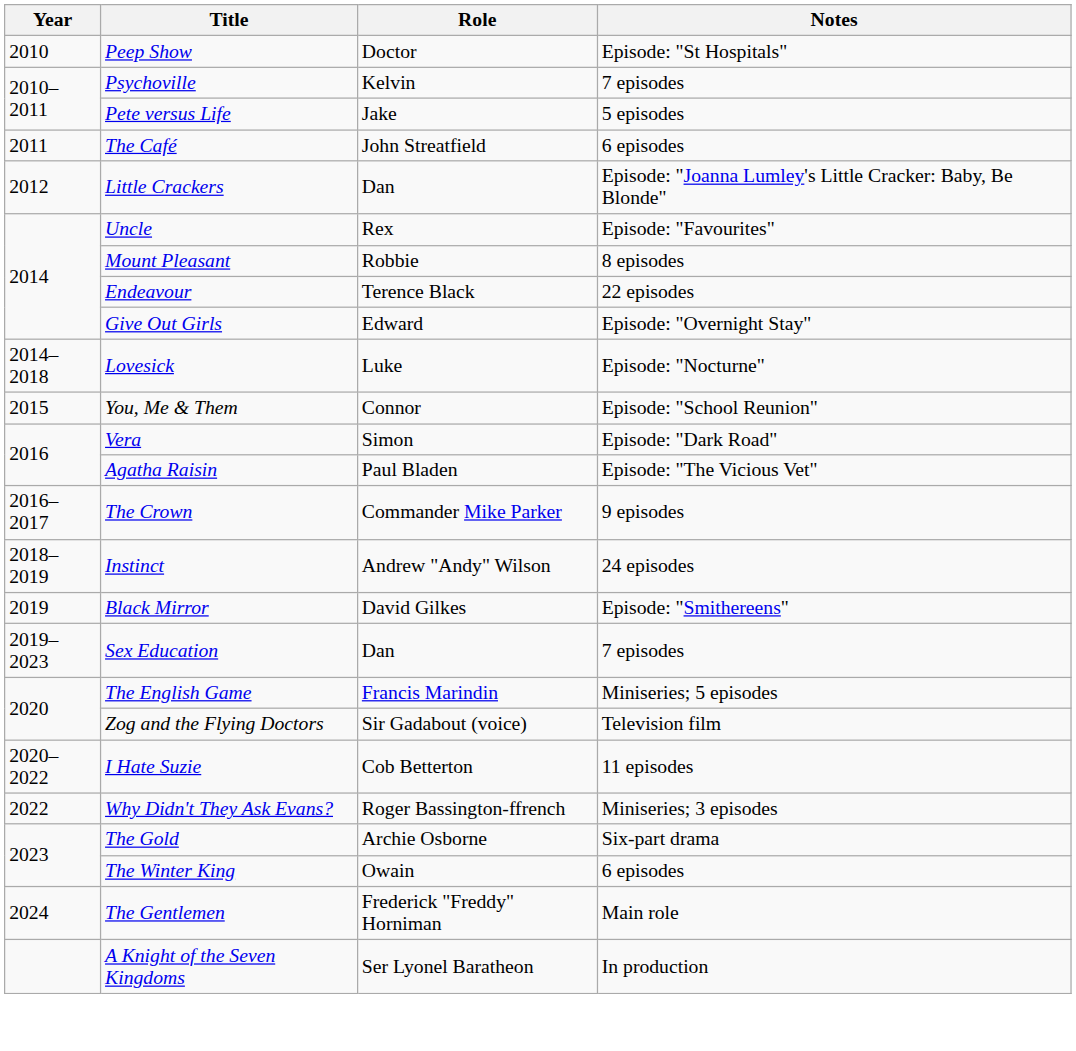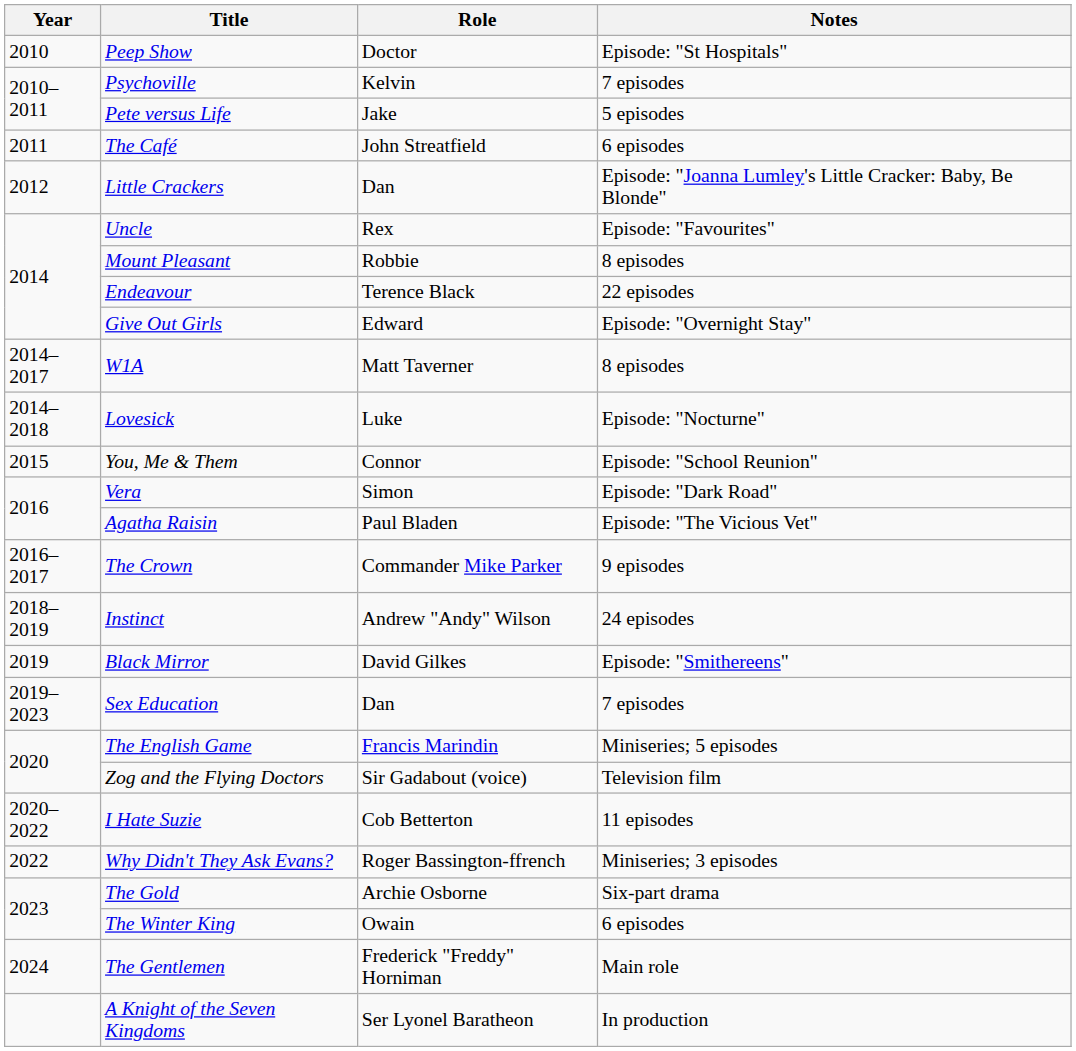 <table class="wikitable sortable">
 <tr>
 <th>Year</th>
 <th>Title</th>
 <th>Role</th>
 <th class="unsortable">Notes</th>
 </tr>
 <tr>
 <td>2010</td>
 <td><em><a href='#'>Peep Show</a></em></td>
 <td>Doctor</td>
 <td>Episode: "St Hospitals"</td>
 </tr>
 <tr>
 <td rowspan="2">2010–2011</td>
 <td><em><a href='#'>Psychoville</a></em></td>
 <td>Kelvin</td>
 <td>7 episodes</td>
 </tr>
 <tr>
 <td><em><a href='#'>Pete versus Life</a></em></td>
 <td>Jake</td>
 <td>5 episodes</td>
 </tr>
 <tr>
 <td>2011</td>
 <td><em><a href='#'>The Café</a></em></td>
 <td>John Streatfield</td>
 <td>6 episodes</td>
 </tr>
 <tr>
 <td>2012</td>
 <td><em><a href='#'>Little Crackers</a></em></td>
 <td>Dan</td>
 <td>Episode: "<a href='#'>Joanna Lumley</a>'s Little Cracker: Baby, Be Blonde"</td>
 </tr>
 <tr>
 <td rowspan="4">2014</td>
 <td><em><a href='#'>Uncle</a></em></td>
 <td>Rex</td>
 <td>Episode: "Favourites"</td>
 </tr>
 <tr>
 <td><em><a href='#'>Mount Pleasant</a></em></td>
 <td>Robbie</td>
 <td>8 episodes</td>
 </tr>
 <tr>
 <td><em><a href='#'>Endeavour</a></em></td>
 <td>Terence Black</td>
 <td>22 episodes</td>
 </tr>
 <tr>
 <td><em><a href='#'>Give Out Girls</a></em></td>
 <td>Edward</td>
 <td>Episode: "Overnight Stay"</td>
+</tr>
+<tr>
+<td>2014–2017</td>
+<td><em><a href='#'>W1A</a></em></td>
+<td>Matt Taverner</td>
+<td>8 episodes</td>
 </tr>
 <tr>
 <td>2014–2018</td>
 <td><em><a href='#'>Lovesick</a></em></td>
 <td>Luke</td>
 <td>Episode: "Nocturne"</td>
 </tr>
 <tr>
 <td>2015</td>
 <td><em>You, Me & Them</em></td>
 <td>Connor</td>
 <td>Episode: "School Reunion"</td>
 </tr>
 <tr>
 <td rowspan="2">2016</td>
 <td><em><a href='#'>Vera</a></em></td>
 <td>Simon</td>
 <td>Episode: "Dark Road"</td>
 </tr>
 <tr>
 <td><em><a href='#'>Agatha Raisin</a></em></td>
 <td>Paul Bladen</td>
 <td>Episode: "The Vicious Vet"</td>
 </tr>
 <tr>
 <td>2016–2017</td>
 <td><em><a href='#'>The Crown</a></em></td>
 <td>Commander <a href='#'>Mike Parker</a></td>
 <td>9 episodes</td>
 </tr>
 <tr>
 <td>2018–2019</td>
 <td><em><a href='#'>Instinct</a></em></td>
 <td>Andrew "Andy" Wilson</td>
 <td>24 episodes</td>
 </tr>
 <tr>
 <td>2019</td>
 <td><em><a href='#'>Black Mirror</a></em></td>
 <td>David Gilkes</td>
 <td>Episode: "<a href='#'>Smithereens</a>"</td>
 </tr>
 <tr>
 <td>2019–2023</td>
 <td><em><a href='#'>Sex Education</a></em></td>
 <td>Dan</td>
 <td>7 episodes</td>
 </tr>
 <tr>
 <td rowspan="2">2020</td>
 <td><em><a href='#'>The English Game</a></em></td>
 <td><a href='#'>Francis Marindin</a></td>
 <td>Miniseries; 5 episodes</td>
 </tr>
 <tr>
 <td><em>Zog and the Flying Doctors</em></td>
 <td>Sir Gadabout (voice)</td>
 <td>Television film</td>
 </tr>
 <tr>
 <td>2020–2022</td>
 <td><em><a href='#'>I Hate Suzie</a></em></td>
 <td>Cob Betterton</td>
 <td>11 episodes</td>
 </tr>
 <tr>
 <td>2022</td>
 <td><em><a href='#'>Why Didn't They Ask Evans?</a></em></td>
 <td>Roger Bassington-ffrench</td>
 <td>Miniseries; 3 episodes</td>
 </tr>
 <tr>
 <td rowspan="2">2023</td>
 <td><em><a href='#'>The Gold</a></em></td>
 <td>Archie Osborne</td>
 <td>Six-part drama</td>
 </tr>
 <tr>
 <td><em><a href='#'>The Winter King</a></em></td>
 <td>Owain</td>
 <td>6 episodes</td>
 </tr>
 <tr>
 <td>2024</td>
 <td><em><a href='#'>The Gentlemen</a></em></td>
 <td>Frederick "Freddy" Horniman</td>
 <td>Main role</td>
 </tr>
 <tr>
 <td></td>
 <td><em><a href='#'>A Knight of the Seven Kingdoms</a></em></td>
 <td>Ser Lyonel Baratheon</td>
 <td>In production</td>
 </tr>
 </table>
